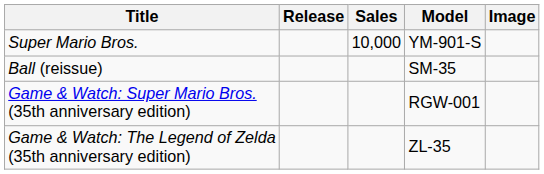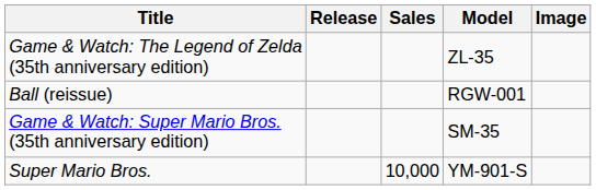 <table class="wikitable sortable">
 <tr>
 <th>Title</th>
 <th>Release</th>
 <th>Sales</th>
 <th>Model</th>
 <th class="unsortable">Image</th>
 </tr>
 <tr>
+<td><em>Game & Watch: The Legend of Zelda</em><br>(35th anniversary edition)</td>
+<td></td>
+<td></td>
+<td>ZL-35</td>
+<td></td>
+</tr>
+<tr>
+<td><em>Ball</em> (reissue)</td>
+<td></td>
+<td></td>
+<td>RGW-001</td>
+<td></td>
+</tr>
+<tr>
+<td><em><a href='#'>Game & Watch: Super Mario Bros.</a></em><br>(35th anniversary edition)</td>
+<td></td>
+<td></td>
+<td>SM-35</td>
+<td></td>
+</tr>
+<tr>
 <td><em>Super Mario Bros.</em></td>
 <td></td>
 <td>10,000</td>
 <td>YM-901-S</td>
 <td></td>
 </tr>
-<tr>
-<td><em>Ball</em> (reissue)</td>
-<td></td>
-<td></td>
-<td>SM-35</td>
-<td></td>
-</tr>
-<tr>
-<td><em><a href='#'>Game & Watch: Super Mario Bros.</a></em><br>(35th anniversary edition)</td>
-<td></td>
-<td></td>
-<td>RGW-001</td>
-<td></td>
-</tr>
-<tr>
-<td><em>Game & Watch: The Legend of Zelda</em><br>(35th anniversary edition)</td>
-<td></td>
-<td></td>
-<td>ZL-35</td>
-<td></td>
-</tr>
 </table>
